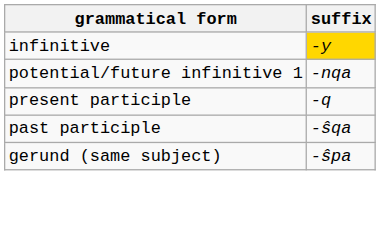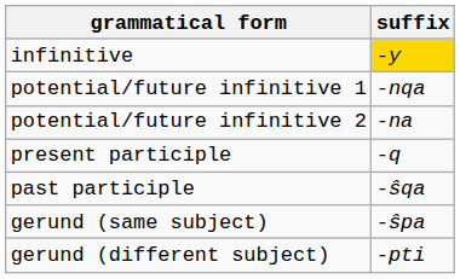 <table class="wikitable">
 <tr>
 <th>grammatical form</th>
 <th>suffix</th>
 </tr>
 <tr>
 <td>infinitive</td>
 <td style="background: gold;"><em>-y</em></td>
 </tr>
 <tr>
 <td>potential/future infinitive 1</td>
 <td><em>-nqa</em></td>
 </tr>
 <tr>
+<td>potential/future infinitive 2</td>
+<td><em>-na</em></td>
+</tr>
+<tr>
 <td>present participle</td>
 <td><em>-q</em></td>
 </tr>
 <tr>
 <td>past participle</td>
 <td><em>-ŝqa</em></td>
 </tr>
 <tr>
 <td>gerund (same subject)</td>
 <td><em>-ŝpa</em></td>
 </tr>
+<tr>
+<td>gerund (different subject)</td>
+<td><em>-pti</em></td>
+</tr>
 </table>
